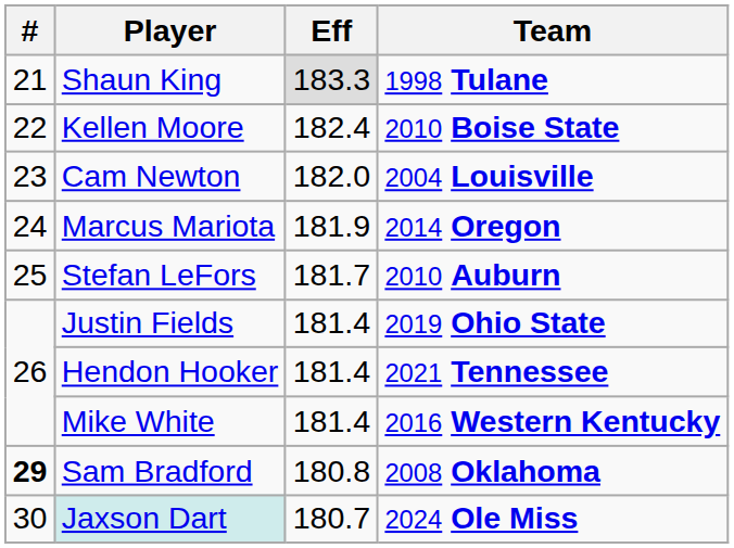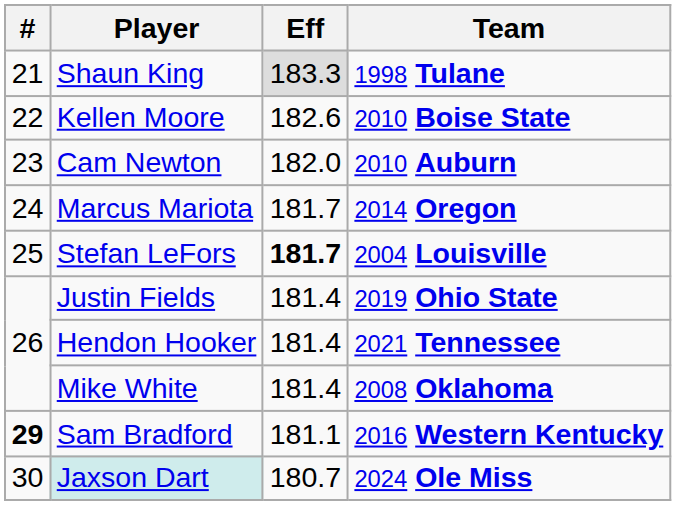 <table class="wikitable" style="font-size:90%; white-space: nowrap;">
 <tr>
 <th>#</th>
 <th>Player</th>
 <th>Eff</th>
 <th>Team</th>
 </tr>
 <tr>
 <td>21</td>
 <td><a href='#'>Shaun King</a></td>
 <td style="background: #DDDDDD;">183.3</td>
 <td><small><a href='#'>1998</a></small> <strong><a href='#'>Tulane</a></strong></td>
 </tr>
 <tr>
 <td>22</td>
 <td><a href='#'>Kellen Moore</a></td>
-<td>182.4</td>
+<td>182.6</td>
 <td><small><a href='#'>2010</a></small> <strong><a href='#'>Boise State</a></strong></td>
 </tr>
 <tr>
 <td>23</td>
 <td><a href='#'>Cam Newton</a></td>
 <td>182.0</td>
-<td><small><a href='#'>2004</a></small> <strong><a href='#'>Louisville</a></strong></td>
+<td><small><a href='#'>2010</a></small> <strong><a href='#'>Auburn</a></strong></td>
 </tr>
 <tr>
 <td>24</td>
 <td><a href='#'>Marcus Mariota</a></td>
-<td>181.9</td>
+<td>181.7</td>
 <td><small><a href='#'>2014</a></small> <strong><a href='#'>Oregon</a></strong></td>
 </tr>
 <tr>
 <td>25</td>
 <td><a href='#'>Stefan LeFors</a></td>
-<td>181.7</td>
-<td><small><a href='#'>2010</a></small> <strong><a href='#'>Auburn</a></strong></td>
+<td><strong>181.7</strong></td>
+<td><small><a href='#'>2004</a></small> <strong><a href='#'>Louisville</a></strong></td>
 </tr>
 <tr>
 <td rowspan=3>26</td>
 <td><a href='#'>Justin Fields</a></td>
 <td>181.4</td>
 <td><small><a href='#'>2019</a></small> <strong><a href='#'>Ohio State</a></strong></td>
 </tr>
 <tr>
 <td><a href='#'>Hendon Hooker</a></td>
 <td>181.4</td>
 <td><small><a href='#'>2021</a></small> <strong><a href='#'>Tennessee</a></strong></td>
 </tr>
 <tr>
 <td><a href='#'>Mike White</a></td>
 <td>181.4</td>
-<td><small><a href='#'>2016</a></small> <strong><a href='#'>Western Kentucky</a></strong></td>
+<td><small><a href='#'>2008</a></small> <strong><a href='#'>Oklahoma</a></strong></td>
 </tr>
 <tr>
 <td><strong>29</strong></td>
 <td><a href='#'>Sam Bradford</a></td>
-<td>180.8</td>
-<td><small><a href='#'>2008</a></small> <strong><a href='#'>Oklahoma</a></strong></td>
+<td>181.1</td>
+<td><small><a href='#'>2016</a></small> <strong><a href='#'>Western Kentucky</a></strong></td>
 </tr>
 <tr>
 <td>30</td>
 <td style="background: #CFECEC;"><a href='#'>Jaxson Dart</a></td>
 <td>180.7</td>
 <td><small><a href='#'>2024</a></small> <strong><a href='#'>Ole Miss</a></strong></td>
 </tr>
 </table>
